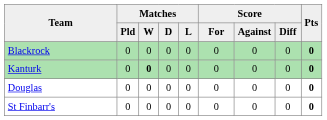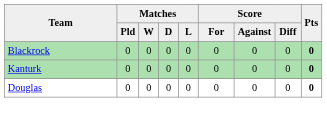 <table style=border-collapse:collapse border=1 cellspacing=0 cellpadding=5>
 <tr align=center bgcolor=#efefef>
 <th rowspan=2 width=165>Team</th>
 <th colspan=4>Matches</th>
 <th colspan=3>Score</th>
 <th rowspan=2width=20>Pts</th>
 </tr>
 <tr align=center bgcolor=#efefef>
 <th width=20>Pld</th>
 <th width=20>W</th>
 <th width=20>D</th>
 <th width=20>L</th>
 <th width=45>For</th>
 <th width=45>Against</th>
 <th width=30>Diff</th>
 </tr>
 <tr align=center style="background:#ACE1AF;">
 <td style="text-align:left;"><a href='#'>Blackrock</a></td>
 <td>0</td>
 <td>0</td>
 <td>0</td>
 <td>0</td>
 <td>0</td>
 <td>0</td>
 <td>0</td>
 <td><strong>0</strong></td>
 </tr>
 <tr align=center style="background:#ACE1AF;">
 <td style="text-align:left;"><a href='#'>Kanturk</a></td>
 <td>0</td>
-<td><strong>0</strong></td>
+<td>0</td>
 <td>0</td>
 <td>0</td>
 <td>0</td>
 <td>0</td>
 <td>0</td>
 <td><strong>0</strong></td>
 </tr>
 <tr align=center>
 <td style="text-align:left;"><a href='#'>Douglas</a></td>
 <td>0</td>
 <td>0</td>
 <td>0</td>
 <td>0</td>
 <td>0</td>
 <td>0</td>
 <td>0</td>
 <td><strong>0</strong></td>
 </tr>
-<tr align=center>
-<td style="text-align:left;"><a href='#'>St Finbarr's</a></td>
-<td>0</td>
-<td>0</td>
-<td>0</td>
-<td>0</td>
-<td>0</td>
-<td>0</td>
-<td>0</td>
-<td><strong>0</strong></td>
-</tr>
 </table>
